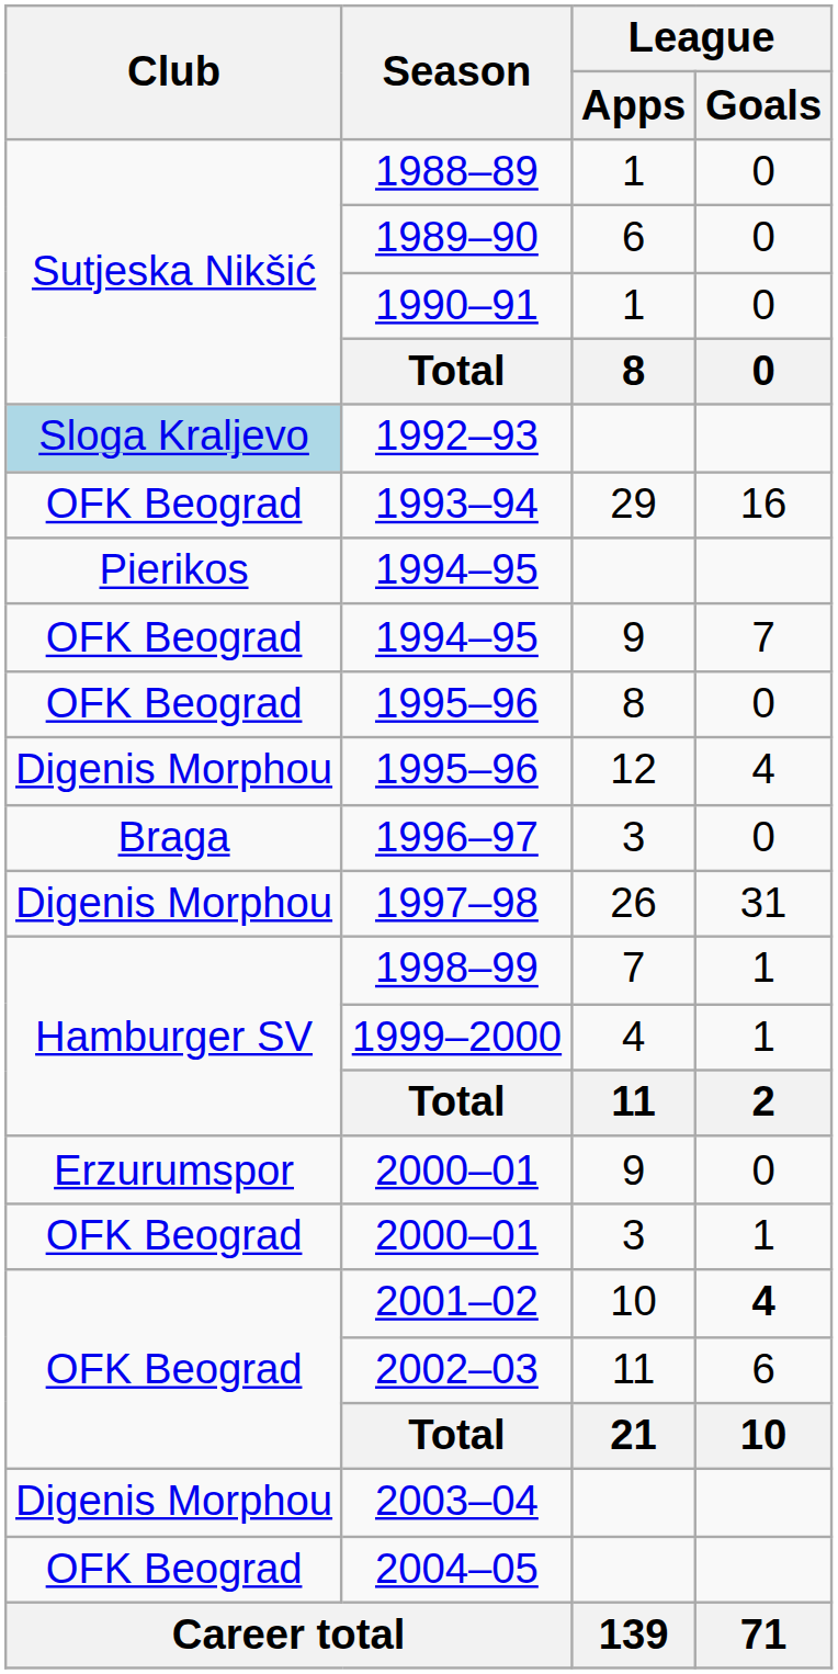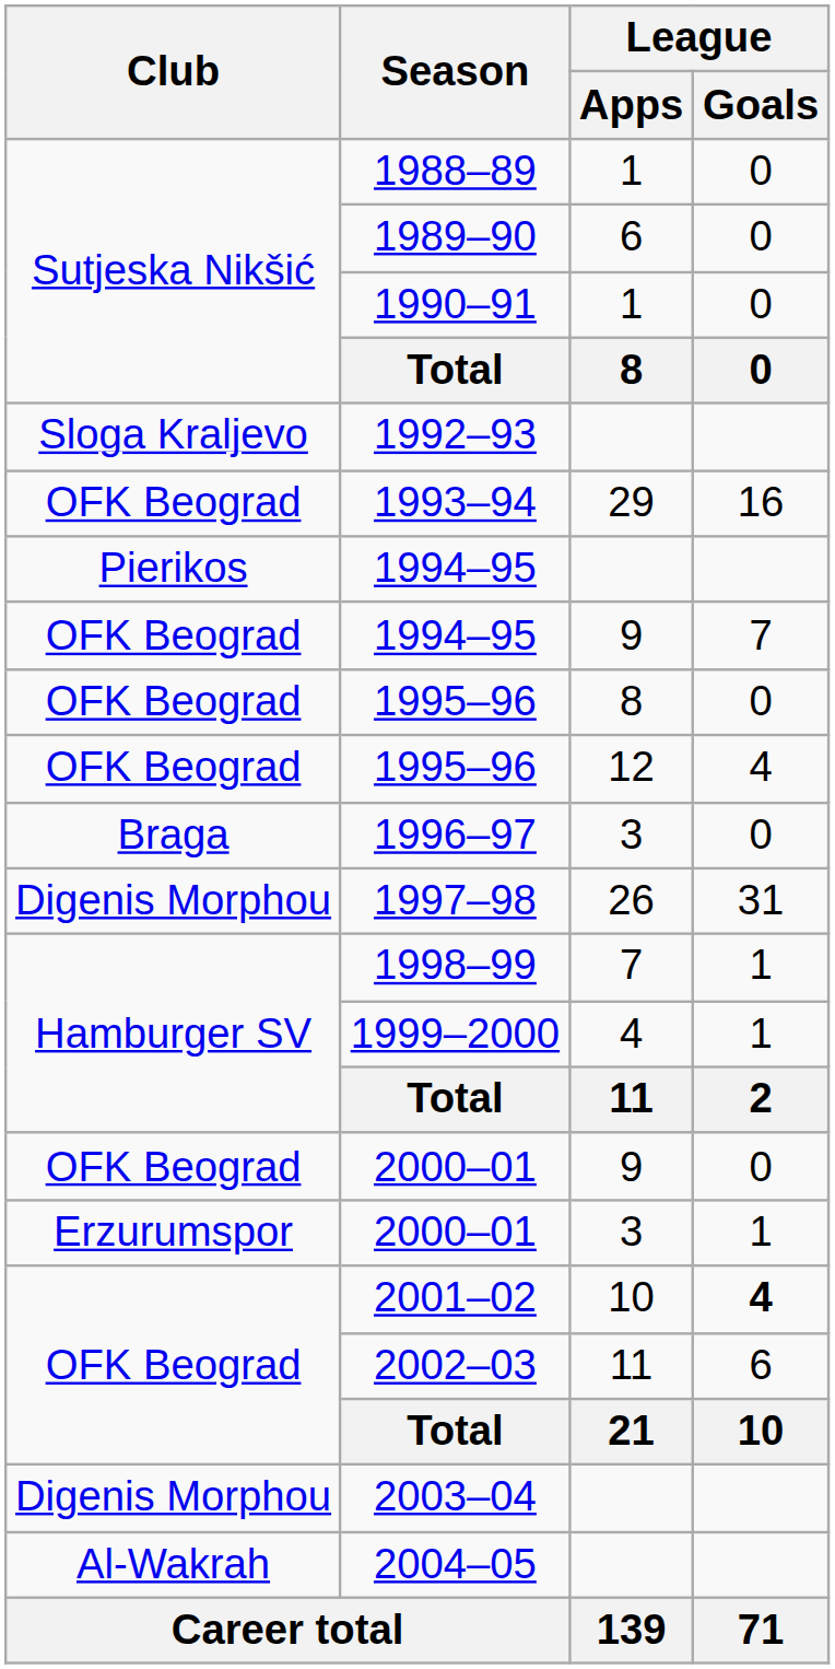 <table class="wikitable" style="text-align:center">
 <tr>
 <th rowspan="2">Club</th>
 <th rowspan="2">Season</th>
 <th colspan="2">League</th>
 </tr>
 <tr>
 <th>Apps</th>
 <th>Goals</th>
 </tr>
 <tr>
 <td rowspan="4"><a href='#'>Sutjeska Nikšić</a></td>
 <td><a href='#'>1988–89</a></td>
 <td>1</td>
 <td>0</td>
 </tr>
 <tr>
 <td><a href='#'>1989–90</a></td>
 <td>6</td>
 <td>0</td>
 </tr>
 <tr>
 <td><a href='#'>1990–91</a></td>
 <td>1</td>
 <td>0</td>
 </tr>
 <tr>
 <th>Total</th>
 <th>8</th>
 <th>0</th>
 </tr>
 <tr>
-<td style="background: lightblue;"><a href='#'>Sloga Kraljevo</a></td>
+<td><a href='#'>Sloga Kraljevo</a></td>
 <td><a href='#'>1992–93</a></td>
 <td></td>
 <td></td>
 </tr>
 <tr>
 <td><a href='#'>OFK Beograd</a></td>
 <td><a href='#'>1993–94</a></td>
 <td>29</td>
 <td>16</td>
 </tr>
 <tr>
 <td><a href='#'>Pierikos</a></td>
 <td><a href='#'>1994–95</a></td>
 <td></td>
 <td></td>
 </tr>
 <tr>
 <td><a href='#'>OFK Beograd</a></td>
 <td><a href='#'>1994–95</a></td>
 <td>9</td>
 <td>7</td>
 </tr>
 <tr>
 <td><a href='#'>OFK Beograd</a></td>
 <td><a href='#'>1995–96</a></td>
 <td>8</td>
 <td>0</td>
 </tr>
 <tr>
-<td><a href='#'>Digenis Morphou</a></td>
+<td><a href='#'>OFK Beograd</a></td>
 <td><a href='#'>1995–96</a></td>
 <td>12</td>
 <td>4</td>
 </tr>
 <tr>
 <td><a href='#'>Braga</a></td>
 <td><a href='#'>1996–97</a></td>
 <td>3</td>
 <td>0</td>
 </tr>
 <tr>
 <td><a href='#'>Digenis Morphou</a></td>
 <td><a href='#'>1997–98</a></td>
 <td>26</td>
 <td>31</td>
 </tr>
 <tr>
 <td rowspan="3"><a href='#'>Hamburger SV</a></td>
 <td><a href='#'>1998–99</a></td>
 <td>7</td>
 <td>1</td>
 </tr>
 <tr>
 <td><a href='#'>1999–2000</a></td>
 <td>4</td>
 <td>1</td>
 </tr>
 <tr>
 <th>Total</th>
 <th>11</th>
 <th>2</th>
 </tr>
 <tr>
-<td><a href='#'>Erzurumspor</a></td>
+<td><a href='#'>OFK Beograd</a></td>
 <td><a href='#'>2000–01</a></td>
 <td>9</td>
 <td>0</td>
 </tr>
 <tr>
-<td><a href='#'>OFK Beograd</a></td>
+<td><a href='#'>Erzurumspor</a></td>
 <td><a href='#'>2000–01</a></td>
 <td>3</td>
 <td>1</td>
 </tr>
 <tr>
 <td rowspan="3"><a href='#'>OFK Beograd</a></td>
 <td><a href='#'>2001–02</a></td>
 <td>10</td>
 <td><strong>4</strong></td>
 </tr>
 <tr>
 <td><a href='#'>2002–03</a></td>
 <td>11</td>
 <td>6</td>
 </tr>
 <tr>
 <th>Total</th>
 <th>21</th>
 <th>10</th>
 </tr>
 <tr>
 <td><a href='#'>Digenis Morphou</a></td>
 <td><a href='#'>2003–04</a></td>
 <td></td>
 <td></td>
 </tr>
 <tr>
-<td><a href='#'>OFK Beograd</a></td>
+<td><a href='#'>Al-Wakrah</a></td>
 <td><a href='#'>2004–05</a></td>
 <td></td>
 <td></td>
 </tr>
 <tr>
 <th colspan="2">Career total</th>
 <th>139</th>
 <th>71</th>
 </tr>
 </table>
